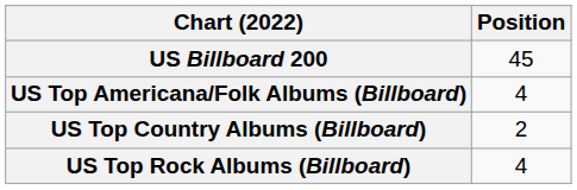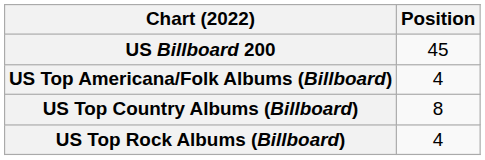 <table class="wikitable sortable plainrowheaders" style="text-align:center">
 <tr>
 <th scope="col">Chart (2022)</th>
 <th scope="col">Position</th>
 </tr>
 <tr>
 <th scope="row">US <em>Billboard</em> 200</th>
 <td>45</td>
 </tr>
 <tr>
 <th scope="row">US Top Americana/Folk Albums (<em>Billboard</em>)</th>
 <td>4</td>
 </tr>
 <tr>
 <th scope="row">US Top Country Albums (<em>Billboard</em>)</th>
-<td>2</td>
+<td>8</td>
 </tr>
 <tr>
 <th scope="row">US Top Rock Albums (<em>Billboard</em>)</th>
 <td>4</td>
 </tr>
 </table>
